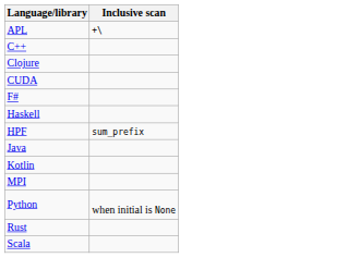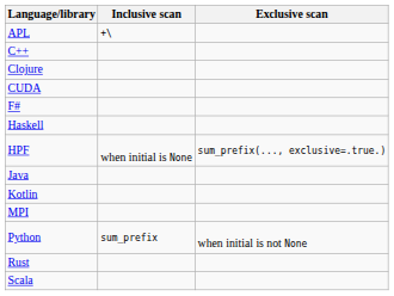 <table class="wikitable" style="text-align: left;">
 <tr>
 <th>Language/library</th>
 <th>Inclusive scan</th>
+<th>Exclusive scan</th>
 </tr>
 <tr>
 <td><a href='#'>APL</a></td>
 <td><code>+\</code></td>
+<td></td>
 </tr>
 <tr>
 <td><a href='#'>C++</a></td>
+<td></td>
 <td></td>
 </tr>
 <tr>
 <td><a href='#'>Clojure</a></td>
 <td></td>
+<td></td>
 </tr>
 <tr>
 <td><a href='#'>CUDA</a></td>
+<td><br></td>
 <td><br></td>
 </tr>
 <tr>
 <td><a href='#'>F#</a></td>
 <td></td>
+<td></td>
 </tr>
 <tr>
 <td><a href='#'>Haskell</a></td>
 <td></td>
+<td></td>
 </tr>
 <tr>
 <td><a href='#'>HPF</a></td>
-<td><code>sum_prefix</code></td>
+<td><br>when initial is <code>None</code></td>
+<td><code>sum_prefix(..., exclusive=.true.)</code></td>
 </tr>
 <tr>
 <td><a href='#'>Java</a></td>
 <td><br></td>
+<td></td>
 </tr>
 <tr>
 <td><a href='#'>Kotlin</a></td>
+<td></td>
 <td></td>
 </tr>
 <tr>
 <td><a href='#'>MPI</a></td>
 <td></td>
+<td></td>
 </tr>
 <tr>
 <td><a href='#'>Python</a></td>
-<td><br>when initial is <code>None</code></td>
+<td><code>sum_prefix</code></td>
+<td><br>when initial is not <code>None</code></td>
 </tr>
 <tr>
 <td><a href='#'>Rust</a></td>
+<td></td>
 <td></td>
 </tr>
 <tr>
 <td><a href='#'>Scala</a></td>
 <td></td>
+<td></td>
 </tr>
 </table>
